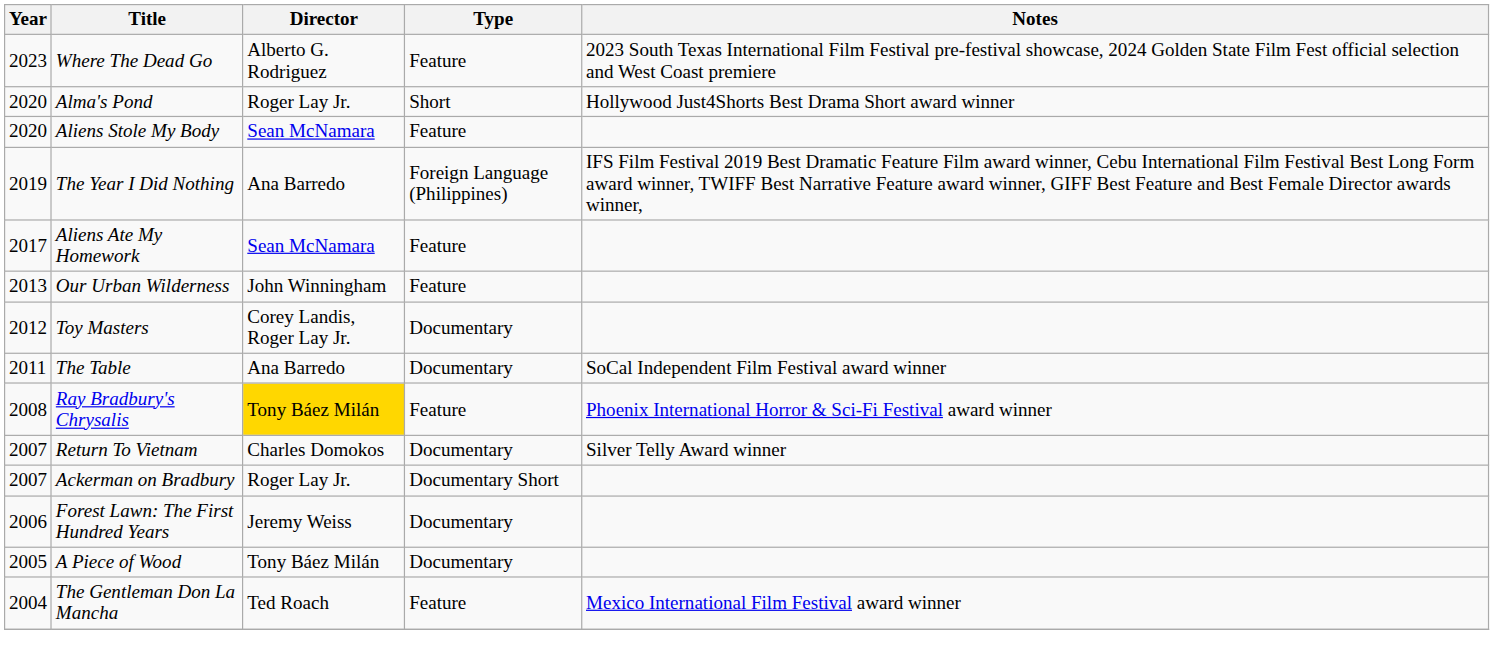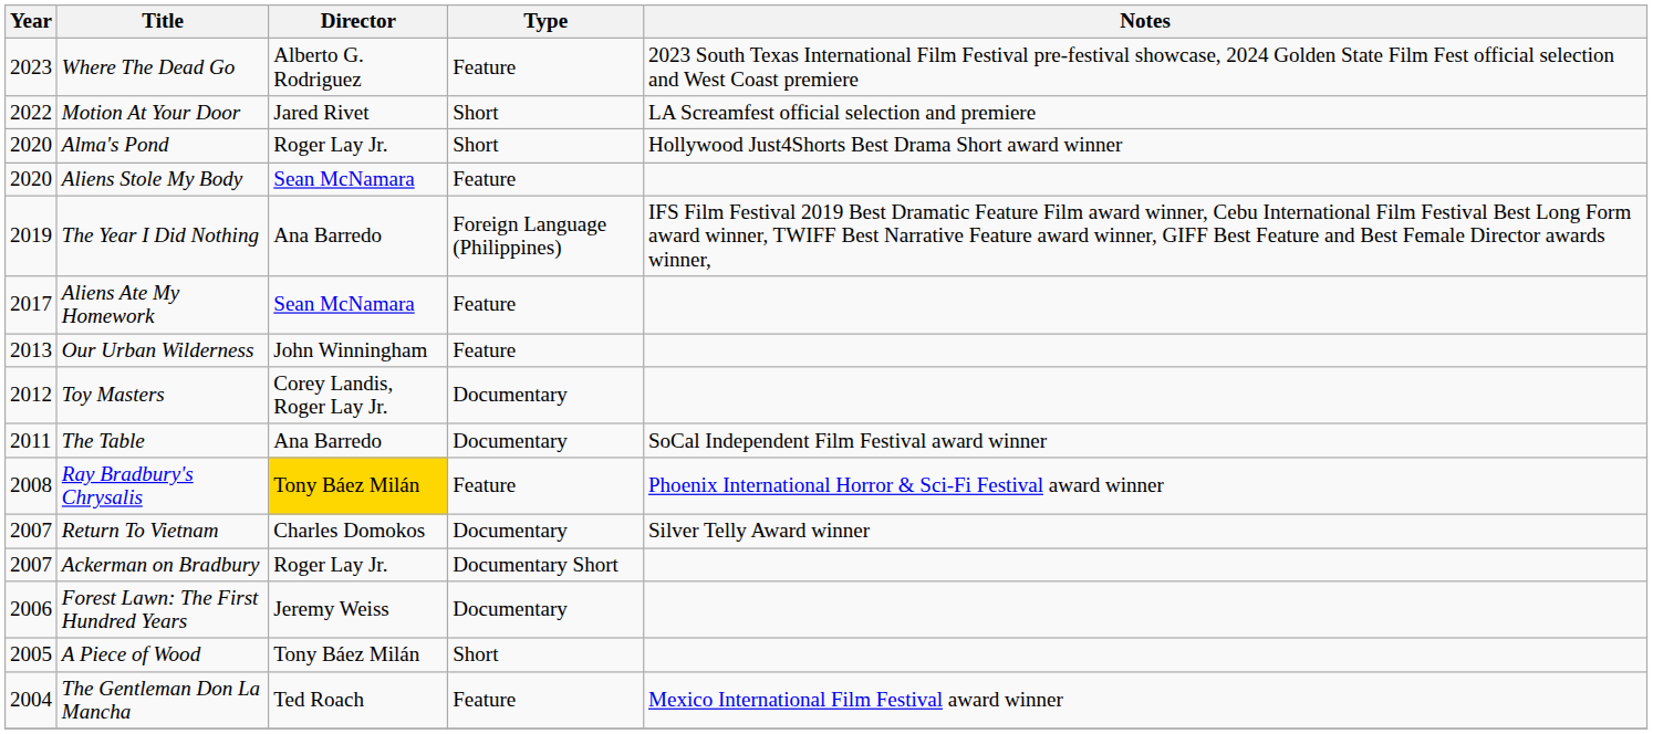 <table class="wikitable">
 <tr>
 <th>Year</th>
 <th>Title</th>
 <th>Director</th>
 <th>Type</th>
 <th>Notes</th>
 </tr>
 <tr>
 <td>2023</td>
 <td><em>Where The Dead Go</em></td>
 <td>Alberto G. Rodriguez</td>
 <td>Feature</td>
 <td>2023 South Texas International Film Festival pre-festival showcase, 2024 Golden State Film Fest official selection and West Coast premiere </td>
+</tr>
+<tr>
+<td>2022</td>
+<td><em>Motion At Your Door</em></td>
+<td>Jared Rivet</td>
+<td>Short</td>
+<td>LA Screamfest official selection and premiere </td>
 </tr>
 <tr>
 <td>2020</td>
 <td><em>Alma's Pond</em></td>
 <td>Roger Lay Jr.</td>
 <td>Short</td>
 <td>Hollywood Just4Shorts Best Drama Short award winner </td>
 </tr>
 <tr>
 <td>2020</td>
 <td><em>Aliens Stole My Body</em></td>
 <td><a href='#'>Sean McNamara</a></td>
 <td>Feature</td>
 <td></td>
 </tr>
 <tr>
 <td>2019</td>
 <td><em>The Year I Did Nothing</em></td>
 <td>Ana Barredo</td>
 <td>Foreign Language (Philippines)</td>
 <td>IFS Film Festival 2019 Best Dramatic Feature Film award winner, Cebu International Film Festival Best Long Form award winner, TWIFF Best Narrative Feature award winner, GIFF Best Feature and Best Female Director awards winner,</td>
 </tr>
 <tr>
 <td>2017</td>
 <td><em>Aliens Ate My Homework</em></td>
 <td><a href='#'>Sean McNamara</a></td>
 <td>Feature</td>
 <td></td>
 </tr>
 <tr>
 <td>2013</td>
 <td><em>Our Urban Wilderness</em></td>
 <td>John Winningham</td>
 <td>Feature</td>
 <td></td>
 </tr>
 <tr>
 <td>2012</td>
 <td><em>Toy Masters</em></td>
 <td>Corey Landis, Roger Lay Jr.</td>
 <td>Documentary</td>
 <td></td>
 </tr>
 <tr>
 <td>2011</td>
 <td><em>The Table</em></td>
 <td>Ana Barredo</td>
 <td>Documentary</td>
 <td>SoCal Independent Film Festival award winner</td>
 </tr>
 <tr>
 <td>2008</td>
 <td><em><a href='#'>Ray Bradbury's Chrysalis</a></em></td>
 <td style="background: gold;">Tony Báez Milán</td>
 <td>Feature</td>
 <td><a href='#'>Phoenix International Horror & Sci-Fi Festival</a> award winner </td>
 </tr>
 <tr>
 <td>2007</td>
 <td><em>Return To Vietnam</em></td>
 <td>Charles Domokos</td>
 <td>Documentary</td>
 <td>Silver Telly Award winner </td>
 </tr>
 <tr>
 <td>2007</td>
 <td><em>Ackerman on Bradbury</em></td>
 <td>Roger Lay Jr.</td>
 <td>Documentary Short</td>
 <td></td>
 </tr>
 <tr>
 <td>2006</td>
 <td><em>Forest Lawn: The First Hundred Years</em></td>
 <td>Jeremy Weiss</td>
 <td>Documentary</td>
 <td></td>
 </tr>
 <tr>
 <td>2005</td>
 <td><em>A Piece of Wood</em></td>
 <td>Tony Báez Milán</td>
-<td>Documentary</td>
+<td>Short</td>
 <td></td>
 </tr>
 <tr>
 <td>2004</td>
 <td><em>The Gentleman Don La Mancha</em></td>
 <td>Ted Roach</td>
 <td>Feature</td>
 <td><a href='#'>Mexico International Film Festival</a> award winner </td>
 </tr>
 <tr>
 </tr>
 </table>
